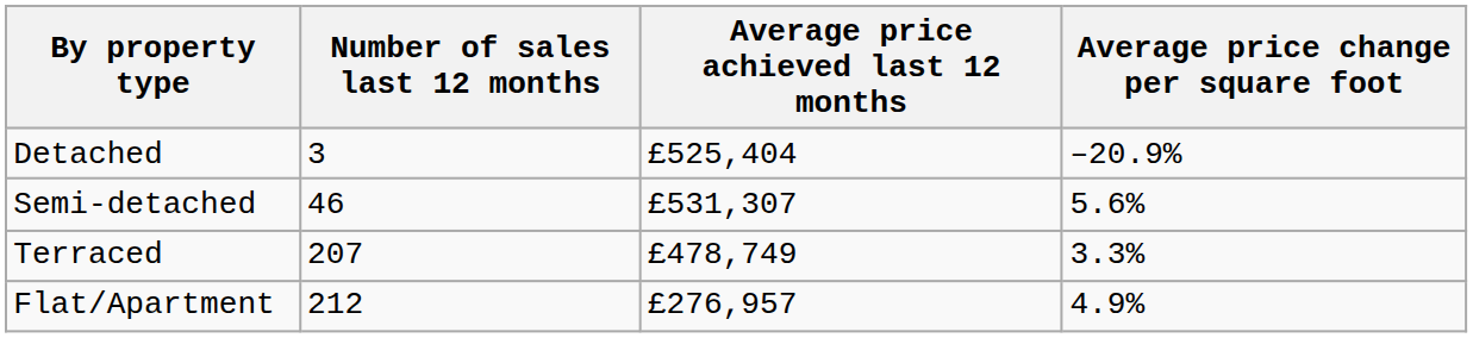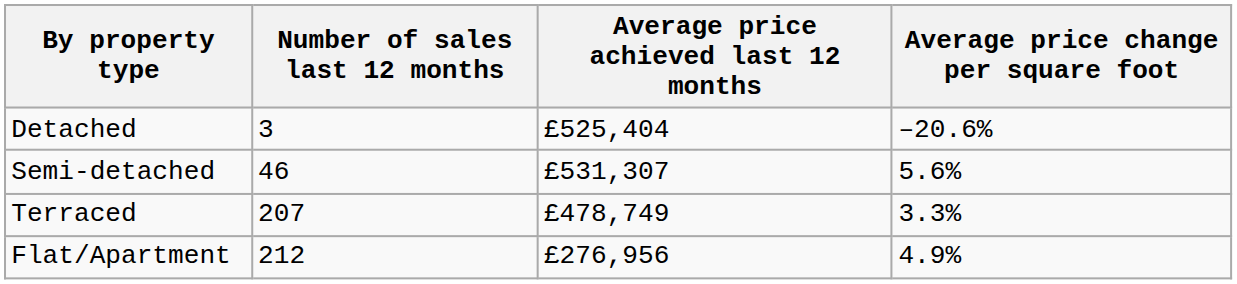 <table class="wikitable">
 <tr>
 <th>By property type</th>
 <th>Number of sales last 12 months</th>
 <th>Average price achieved last 12 months</th>
 <th>Average price change per square foot</th>
 </tr>
 <tr>
 <td>Detached</td>
 <td>3</td>
 <td>£525,404</td>
-<td>–20.9%</td>
+<td>–20.6%</td>
 </tr>
 <tr>
 <td>Semi-detached</td>
 <td>46</td>
 <td>£531,307</td>
 <td>5.6%</td>
 </tr>
 <tr>
 <td>Terraced</td>
 <td>207</td>
 <td>£478,749</td>
 <td>3.3%</td>
 </tr>
 <tr>
 <td>Flat/Apartment</td>
 <td>212</td>
-<td>£276,957</td>
+<td>£276,956</td>
 <td>4.9%</td>
 </tr>
 </table>
